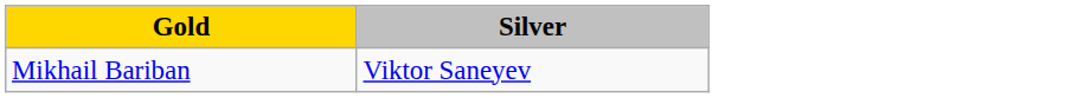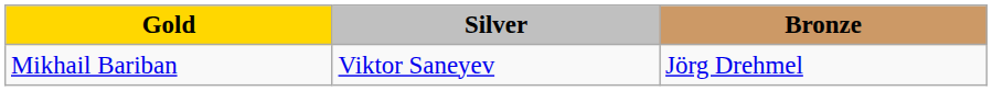 <table class="wikitable" style="text-align:left">
 <tr align="center">
 <td width=200 bgcolor=gold><strong>Gold</strong></td>
 <td width=200 bgcolor=silver><strong>Silver</strong></td>
+<td width=200 bgcolor=CC9966><strong>Bronze</strong></td>
 </tr>
 <tr>
 <td><a href='#'>Mikhail Bariban</a><br><em></em></td>
 <td><a href='#'>Viktor Saneyev</a><br><em></em></td>
+<td><a href='#'>Jörg Drehmel</a><br><em></em></td>
 </tr>
 </table>
